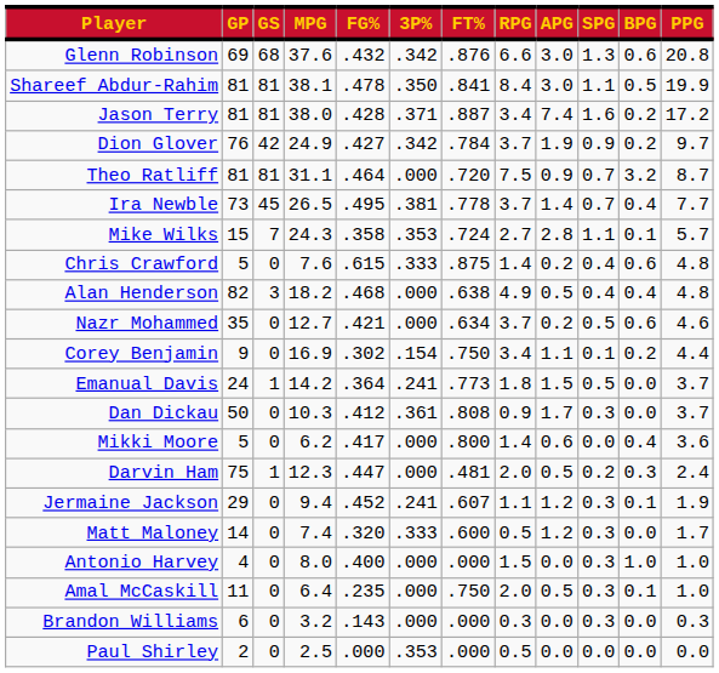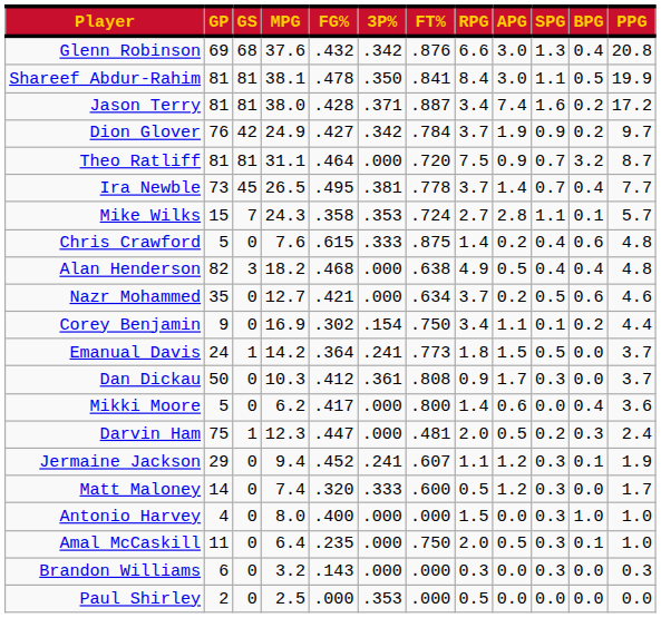 <table class="wikitable sortable" style="text-align:right;">
 <tr>
 <th style="background:#C8102E; color:#FFCD00; border-top:#010101 3px solid; border-bottom:#010101 3px solid;">Player</th>
 <th style="background:#C8102E; color:#FFCD00; border-top:#010101 3px solid; border-bottom:#010101 3px solid;">GP</th>
 <th style="background:#C8102E; color:#FFCD00; border-top:#010101 3px solid; border-bottom:#010101 3px solid;">GS</th>
 <th style="background:#C8102E; color:#FFCD00; border-top:#010101 3px solid; border-bottom:#010101 3px solid;">MPG</th>
 <th style="background:#C8102E; color:#FFCD00; border-top:#010101 3px solid; border-bottom:#010101 3px solid;">FG%</th>
 <th style="background:#C8102E; color:#FFCD00; border-top:#010101 3px solid; border-bottom:#010101 3px solid;">3P%</th>
 <th style="background:#C8102E; color:#FFCD00; border-top:#010101 3px solid; border-bottom:#010101 3px solid;">FT%</th>
 <th style="background:#C8102E; color:#FFCD00; border-top:#010101 3px solid; border-bottom:#010101 3px solid;">RPG</th>
 <th style="background:#C8102E; color:#FFCD00; border-top:#010101 3px solid; border-bottom:#010101 3px solid;">APG</th>
 <th style="background:#C8102E; color:#FFCD00; border-top:#010101 3px solid; border-bottom:#010101 3px solid;">SPG</th>
 <th style="background:#C8102E; color:#FFCD00; border-top:#010101 3px solid; border-bottom:#010101 3px solid;">BPG</th>
 <th style="background:#C8102E; color:#FFCD00; border-top:#010101 3px solid; border-bottom:#010101 3px solid;">PPG</th>
 </tr>
 <tr>
 <td><a href='#'>Glenn Robinson</a></td>
 <td>69</td>
 <td>68</td>
 <td>37.6</td>
 <td>.432</td>
 <td>.342</td>
 <td>.876</td>
 <td>6.6</td>
 <td>3.0</td>
 <td>1.3</td>
-<td>0.6</td>
+<td>0.4</td>
 <td>20.8</td>
 </tr>
 <tr>
 <td><a href='#'>Shareef Abdur-Rahim</a></td>
 <td>81</td>
 <td>81</td>
 <td>38.1</td>
 <td>.478</td>
 <td>.350</td>
 <td>.841</td>
 <td>8.4</td>
 <td>3.0</td>
 <td>1.1</td>
 <td>0.5</td>
 <td>19.9</td>
 </tr>
 <tr>
 <td><a href='#'>Jason Terry</a></td>
 <td>81</td>
 <td>81</td>
 <td>38.0</td>
 <td>.428</td>
 <td>.371</td>
 <td>.887</td>
 <td>3.4</td>
 <td>7.4</td>
 <td>1.6</td>
 <td>0.2</td>
 <td>17.2</td>
 </tr>
 <tr>
 <td><a href='#'>Dion Glover</a></td>
 <td>76</td>
 <td>42</td>
 <td>24.9</td>
 <td>.427</td>
 <td>.342</td>
 <td>.784</td>
 <td>3.7</td>
 <td>1.9</td>
 <td>0.9</td>
 <td>0.2</td>
 <td>9.7</td>
 </tr>
 <tr>
 <td><a href='#'>Theo Ratliff</a></td>
 <td>81</td>
 <td>81</td>
 <td>31.1</td>
 <td>.464</td>
 <td>.000</td>
 <td>.720</td>
 <td>7.5</td>
 <td>0.9</td>
 <td>0.7</td>
 <td>3.2</td>
 <td>8.7</td>
 </tr>
 <tr>
 <td><a href='#'>Ira Newble</a></td>
 <td>73</td>
 <td>45</td>
 <td>26.5</td>
 <td>.495</td>
 <td>.381</td>
 <td>.778</td>
 <td>3.7</td>
 <td>1.4</td>
 <td>0.7</td>
 <td>0.4</td>
 <td>7.7</td>
 </tr>
 <tr>
 <td><a href='#'>Mike Wilks</a></td>
 <td>15</td>
 <td>7</td>
 <td>24.3</td>
 <td>.358</td>
 <td>.353</td>
 <td>.724</td>
 <td>2.7</td>
 <td>2.8</td>
 <td>1.1</td>
 <td>0.1</td>
 <td>5.7</td>
 </tr>
 <tr>
 <td><a href='#'>Chris Crawford</a></td>
 <td>5</td>
 <td>0</td>
 <td>7.6</td>
 <td>.615</td>
 <td>.333</td>
 <td>.875</td>
 <td>1.4</td>
 <td>0.2</td>
 <td>0.4</td>
 <td>0.6</td>
 <td>4.8</td>
 </tr>
 <tr>
 <td><a href='#'>Alan Henderson</a></td>
 <td>82</td>
 <td>3</td>
 <td>18.2</td>
 <td>.468</td>
 <td>.000</td>
 <td>.638</td>
 <td>4.9</td>
 <td>0.5</td>
 <td>0.4</td>
 <td>0.4</td>
 <td>4.8</td>
 </tr>
 <tr>
 <td><a href='#'>Nazr Mohammed</a></td>
 <td>35</td>
 <td>0</td>
 <td>12.7</td>
 <td>.421</td>
 <td>.000</td>
 <td>.634</td>
 <td>3.7</td>
 <td>0.2</td>
 <td>0.5</td>
 <td>0.6</td>
 <td>4.6</td>
 </tr>
 <tr>
 <td><a href='#'>Corey Benjamin</a></td>
 <td>9</td>
 <td>0</td>
 <td>16.9</td>
 <td>.302</td>
 <td>.154</td>
 <td>.750</td>
 <td>3.4</td>
 <td>1.1</td>
 <td>0.1</td>
 <td>0.2</td>
 <td>4.4</td>
 </tr>
 <tr>
 <td><a href='#'>Emanual Davis</a></td>
 <td>24</td>
 <td>1</td>
 <td>14.2</td>
 <td>.364</td>
 <td>.241</td>
 <td>.773</td>
 <td>1.8</td>
 <td>1.5</td>
 <td>0.5</td>
 <td>0.0</td>
 <td>3.7</td>
 </tr>
 <tr>
 <td><a href='#'>Dan Dickau</a></td>
 <td>50</td>
 <td>0</td>
 <td>10.3</td>
 <td>.412</td>
 <td>.361</td>
 <td>.808</td>
 <td>0.9</td>
 <td>1.7</td>
 <td>0.3</td>
 <td>0.0</td>
 <td>3.7</td>
 </tr>
 <tr>
 <td><a href='#'>Mikki Moore</a></td>
 <td>5</td>
 <td>0</td>
 <td>6.2</td>
 <td>.417</td>
 <td>.000</td>
 <td>.800</td>
 <td>1.4</td>
 <td>0.6</td>
 <td>0.0</td>
 <td>0.4</td>
 <td>3.6</td>
 </tr>
 <tr>
 <td><a href='#'>Darvin Ham</a></td>
 <td>75</td>
 <td>1</td>
 <td>12.3</td>
 <td>.447</td>
 <td>.000</td>
 <td>.481</td>
 <td>2.0</td>
 <td>0.5</td>
 <td>0.2</td>
 <td>0.3</td>
 <td>2.4</td>
 </tr>
 <tr>
 <td><a href='#'>Jermaine Jackson</a></td>
 <td>29</td>
 <td>0</td>
 <td>9.4</td>
 <td>.452</td>
 <td>.241</td>
 <td>.607</td>
 <td>1.1</td>
 <td>1.2</td>
 <td>0.3</td>
 <td>0.1</td>
 <td>1.9</td>
 </tr>
 <tr>
 <td><a href='#'>Matt Maloney</a></td>
 <td>14</td>
 <td>0</td>
 <td>7.4</td>
 <td>.320</td>
 <td>.333</td>
 <td>.600</td>
 <td>0.5</td>
 <td>1.2</td>
 <td>0.3</td>
 <td>0.0</td>
 <td>1.7</td>
 </tr>
 <tr>
 <td><a href='#'>Antonio Harvey</a></td>
 <td>4</td>
 <td>0</td>
 <td>8.0</td>
 <td>.400</td>
 <td>.000</td>
 <td>.000</td>
 <td>1.5</td>
 <td>0.0</td>
 <td>0.3</td>
 <td>1.0</td>
 <td>1.0</td>
 </tr>
 <tr>
 <td><a href='#'>Amal McCaskill</a></td>
 <td>11</td>
 <td>0</td>
 <td>6.4</td>
 <td>.235</td>
 <td>.000</td>
 <td>.750</td>
 <td>2.0</td>
 <td>0.5</td>
 <td>0.3</td>
 <td>0.1</td>
 <td>1.0</td>
 </tr>
 <tr>
 <td><a href='#'>Brandon Williams</a></td>
 <td>6</td>
 <td>0</td>
 <td>3.2</td>
 <td>.143</td>
 <td>.000</td>
 <td>.000</td>
 <td>0.3</td>
 <td>0.0</td>
 <td>0.3</td>
 <td>0.0</td>
 <td>0.3</td>
 </tr>
 <tr>
 <td><a href='#'>Paul Shirley</a></td>
 <td>2</td>
 <td>0</td>
 <td>2.5</td>
 <td>.000</td>
 <td>.353</td>
 <td>.000</td>
 <td>0.5</td>
 <td>0.0</td>
 <td>0.0</td>
 <td>0.0</td>
 <td>0.0</td>
 </tr>
 </table>
